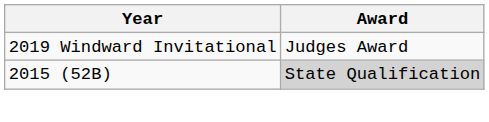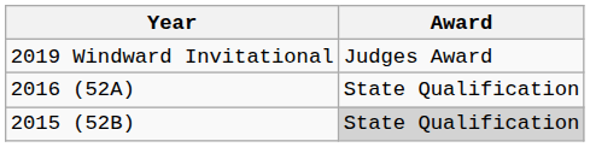 <table class= "wikitable">
 <tr>
 <th>Year</th>
 <th>Award</th>
 </tr>
 <tr>
 <td>2019 Windward Invitational</td>
 <td>Judges Award</td>
 </tr>
 <tr>
+<td>2016 (52A)</td>
+<td>State Qualification</td>
+</tr>
+<tr>
 <td>2015 (52B)</td>
 <td style="background: lightgrey;">State Qualification</td>
 </tr>
 </table>
